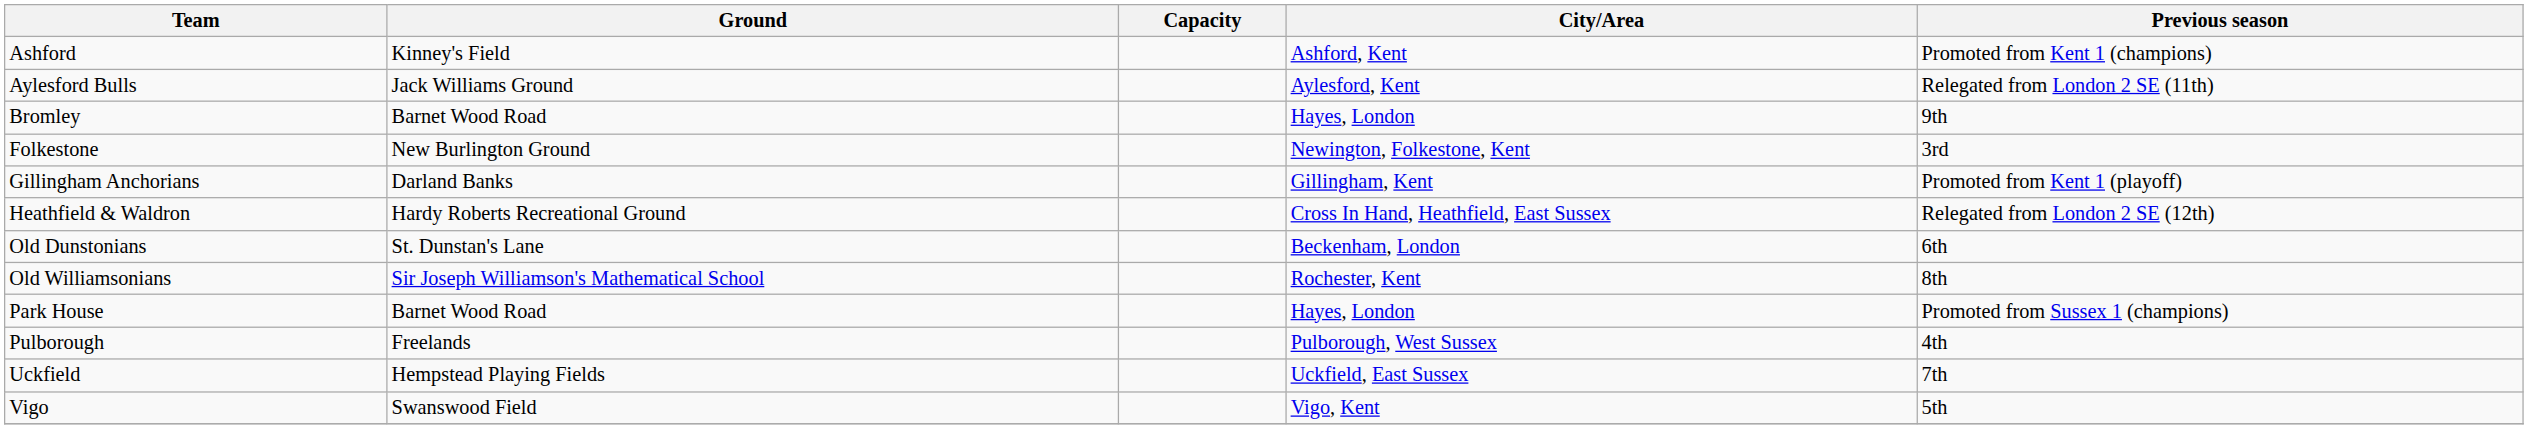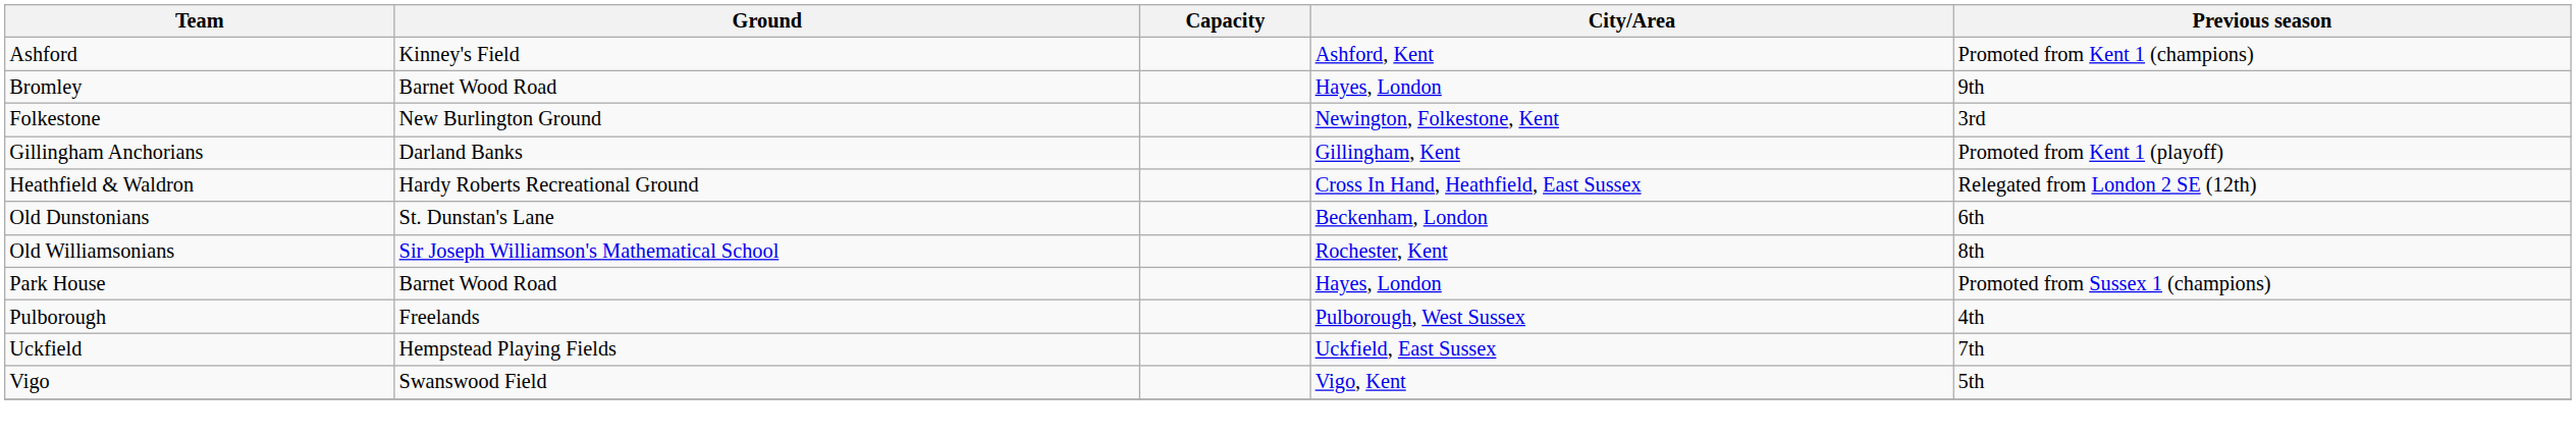 <table class="wikitable sortable" width=100%>
 <tr>
 <th>Team</th>
 <th>Ground</th>
 <th>Capacity</th>
 <th>City/Area</th>
 <th>Previous season</th>
 </tr>
 <tr>
 <td>Ashford</td>
 <td>Kinney's Field</td>
 <td></td>
 <td><a href='#'>Ashford</a>, <a href='#'>Kent</a></td>
 <td>Promoted from <a href='#'>Kent 1</a> (champions)</td>
-</tr>
-<tr>
-<td>Aylesford Bulls</td>
-<td>Jack Williams Ground</td>
-<td></td>
-<td><a href='#'>Aylesford</a>, <a href='#'>Kent</a></td>
-<td>Relegated from <a href='#'>London 2 SE</a> (11th)</td>
 </tr>
 <tr>
 <td>Bromley</td>
 <td>Barnet Wood Road</td>
 <td></td>
 <td><a href='#'>Hayes</a>, <a href='#'>London</a></td>
 <td>9th</td>
 </tr>
 <tr>
 <td>Folkestone</td>
 <td>New Burlington Ground</td>
 <td></td>
 <td><a href='#'>Newington</a>, <a href='#'>Folkestone</a>, <a href='#'>Kent</a></td>
 <td>3rd</td>
 </tr>
 <tr>
 <td>Gillingham Anchorians</td>
 <td>Darland Banks</td>
 <td></td>
 <td><a href='#'>Gillingham</a>, <a href='#'>Kent</a></td>
 <td>Promoted from <a href='#'>Kent 1</a> (playoff)</td>
 </tr>
 <tr>
 <td>Heathfield & Waldron</td>
 <td>Hardy Roberts Recreational Ground</td>
 <td></td>
 <td><a href='#'>Cross In Hand</a>, <a href='#'>Heathfield</a>, <a href='#'>East Sussex</a></td>
 <td>Relegated from <a href='#'>London 2 SE</a> (12th)</td>
 </tr>
 <tr>
 <td>Old Dunstonians</td>
 <td>St. Dunstan's Lane</td>
 <td></td>
 <td><a href='#'>Beckenham</a>, <a href='#'>London</a></td>
 <td>6th</td>
 </tr>
 <tr>
 <td>Old Williamsonians</td>
 <td><a href='#'>Sir Joseph Williamson's Mathematical School</a></td>
 <td></td>
 <td><a href='#'>Rochester</a>, <a href='#'>Kent</a></td>
 <td>8th</td>
 </tr>
 <tr>
 <td>Park House</td>
 <td>Barnet Wood Road</td>
 <td></td>
 <td><a href='#'>Hayes</a>, <a href='#'>London</a></td>
 <td>Promoted from <a href='#'>Sussex 1</a> (champions)</td>
 </tr>
 <tr>
 <td>Pulborough</td>
 <td>Freelands</td>
 <td></td>
 <td><a href='#'>Pulborough</a>, <a href='#'>West Sussex</a></td>
 <td>4th</td>
 </tr>
 <tr>
 <td>Uckfield</td>
 <td>Hempstead Playing Fields</td>
 <td></td>
 <td><a href='#'>Uckfield</a>, <a href='#'>East Sussex</a></td>
 <td>7th</td>
 </tr>
 <tr>
 <td>Vigo</td>
 <td>Swanswood Field</td>
 <td></td>
 <td><a href='#'>Vigo</a>, <a href='#'>Kent</a></td>
 <td>5th</td>
 </tr>
 <tr>
 </tr>
 </table>
